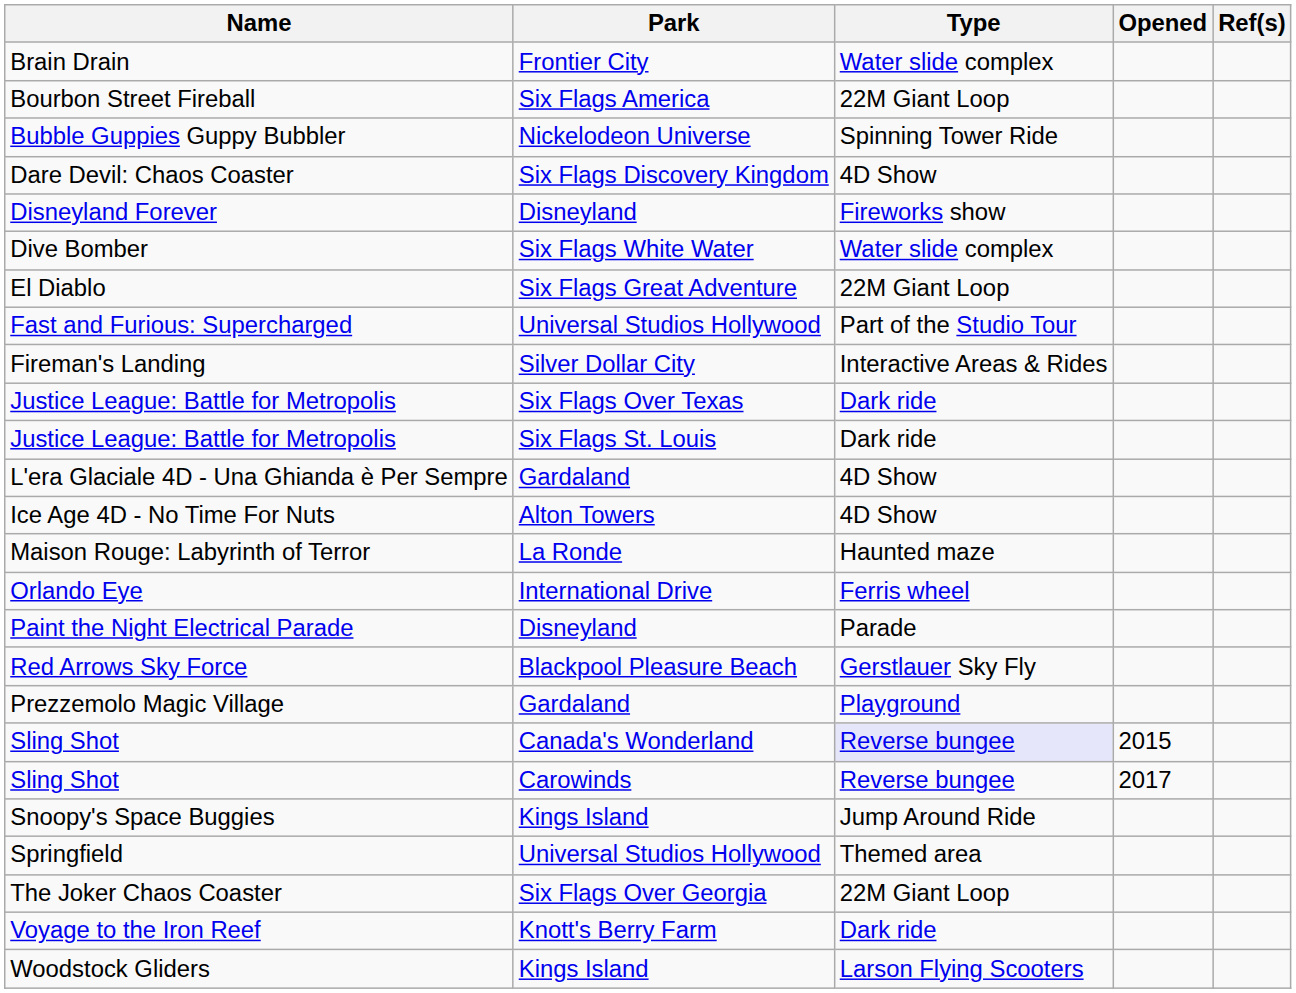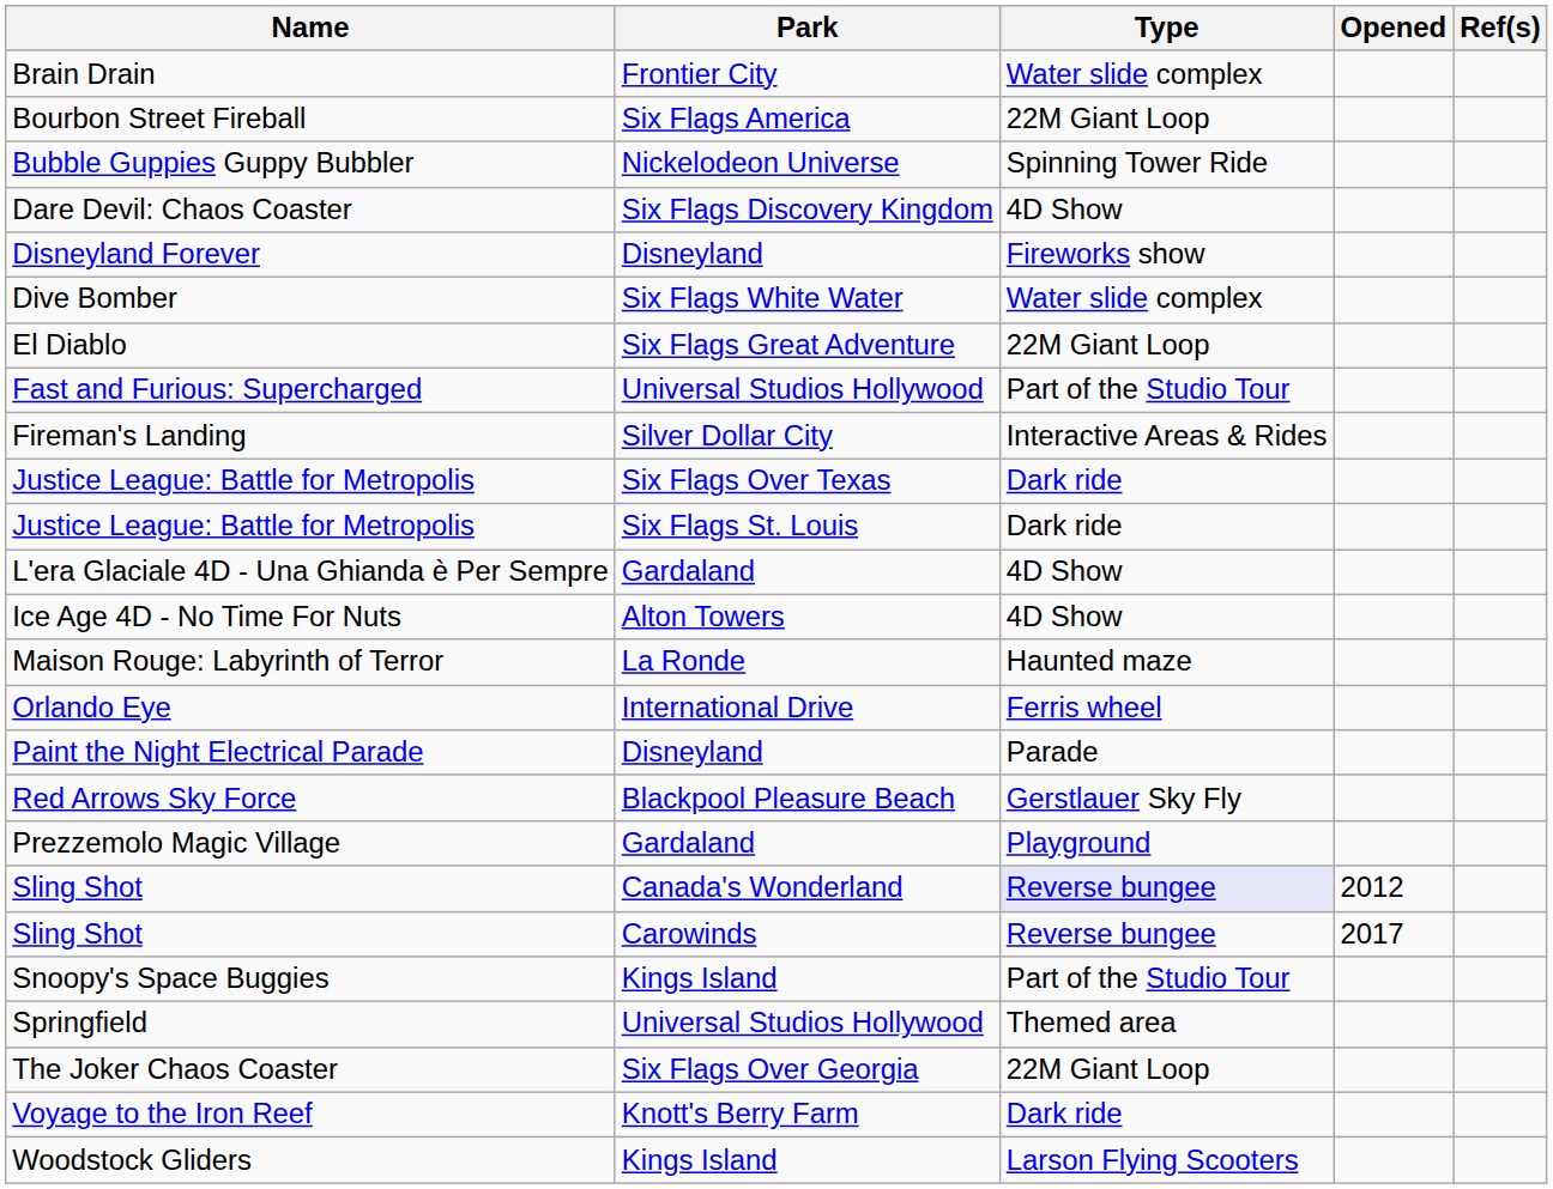 <table class="wikitable sortable">
 <tr>
 <th>Name</th>
 <th>Park</th>
 <th>Type</th>
 <th>Opened</th>
 <th class="unsortable">Ref(s)</th>
 </tr>
 <tr>
 <td>Brain Drain</td>
 <td><a href='#'>Frontier City</a></td>
 <td><a href='#'>Water slide</a> complex</td>
 <td></td>
 <td></td>
 </tr>
 <tr>
 <td>Bourbon Street Fireball</td>
 <td><a href='#'>Six Flags America</a></td>
 <td>22M Giant Loop</td>
 <td></td>
 <td></td>
 </tr>
 <tr>
 <td><a href='#'>Bubble Guppies</a> Guppy Bubbler</td>
 <td><a href='#'>Nickelodeon Universe</a></td>
 <td>Spinning Tower Ride</td>
 <td></td>
 <td></td>
 </tr>
 <tr>
 <td>Dare Devil: Chaos Coaster</td>
 <td><a href='#'>Six Flags Discovery Kingdom</a></td>
 <td>4D Show</td>
 <td></td>
 <td></td>
 </tr>
 <tr>
 <td><a href='#'>Disneyland Forever</a></td>
 <td><a href='#'>Disneyland</a></td>
 <td><a href='#'>Fireworks</a> show</td>
 <td></td>
 <td></td>
 </tr>
 <tr>
 <td>Dive Bomber</td>
 <td><a href='#'>Six Flags White Water</a></td>
 <td><a href='#'>Water slide</a> complex</td>
 <td></td>
 <td></td>
 </tr>
 <tr>
 <td>El Diablo</td>
 <td><a href='#'>Six Flags Great Adventure</a></td>
 <td>22M Giant Loop</td>
 <td></td>
 <td></td>
 </tr>
 <tr>
 <td><a href='#'>Fast and Furious: Supercharged</a></td>
 <td><a href='#'>Universal Studios Hollywood</a></td>
 <td>Part of the <a href='#'>Studio Tour</a></td>
 <td></td>
 <td></td>
 </tr>
 <tr>
 <td>Fireman's Landing</td>
 <td><a href='#'>Silver Dollar City</a></td>
 <td>Interactive Areas & Rides</td>
 <td></td>
 <td></td>
 </tr>
 <tr>
 <td><a href='#'>Justice League: Battle for Metropolis</a></td>
 <td><a href='#'>Six Flags Over Texas</a></td>
 <td><a href='#'>Dark ride</a></td>
 <td></td>
 <td></td>
 </tr>
 <tr>
 <td><a href='#'>Justice League: Battle for Metropolis</a></td>
 <td><a href='#'>Six Flags St. Louis</a></td>
 <td>Dark ride</td>
 <td></td>
 <td></td>
 </tr>
 <tr>
 <td>L'era Glaciale 4D - Una Ghianda è Per Sempre</td>
 <td><a href='#'>Gardaland</a></td>
 <td>4D Show</td>
 <td></td>
 <td></td>
 </tr>
 <tr>
 <td>Ice Age 4D - No Time For Nuts</td>
 <td><a href='#'>Alton Towers</a></td>
 <td>4D Show</td>
 <td></td>
 <td></td>
 </tr>
 <tr>
 <td>Maison Rouge: Labyrinth of Terror</td>
 <td><a href='#'>La Ronde</a></td>
 <td>Haunted maze</td>
 <td></td>
 <td></td>
 </tr>
 <tr>
 <td><a href='#'>Orlando Eye</a></td>
 <td><a href='#'>International Drive</a></td>
 <td><a href='#'>Ferris wheel</a></td>
 <td></td>
 <td></td>
 </tr>
 <tr>
 <td><a href='#'>Paint the Night Electrical Parade</a></td>
 <td><a href='#'>Disneyland</a></td>
 <td>Parade</td>
 <td></td>
 <td></td>
 </tr>
 <tr>
 <td><a href='#'>Red Arrows Sky Force</a></td>
 <td><a href='#'>Blackpool Pleasure Beach</a></td>
 <td><a href='#'>Gerstlauer</a> Sky Fly</td>
 <td></td>
 <td></td>
 </tr>
 <tr>
 <td>Prezzemolo Magic Village</td>
 <td><a href='#'>Gardaland</a></td>
 <td><a href='#'>Playground</a></td>
 <td></td>
 <td></td>
 </tr>
 <tr>
 <td><a href='#'>Sling Shot</a></td>
 <td><a href='#'>Canada's Wonderland</a></td>
 <td style="background: lavender;"><a href='#'>Reverse bungee</a></td>
-<td>2015</td>
+<td>2012</td>
 <td></td>
 </tr>
 <tr>
 <td><a href='#'>Sling Shot</a></td>
 <td><a href='#'>Carowinds</a></td>
 <td><a href='#'>Reverse bungee</a></td>
 <td>2017</td>
 <td></td>
 </tr>
 <tr>
 <td>Snoopy's Space Buggies</td>
 <td><a href='#'>Kings Island</a></td>
-<td>Jump Around Ride</td>
+<td>Part of the <a href='#'>Studio Tour</a></td>
 <td></td>
 <td></td>
 </tr>
 <tr>
 <td>Springfield</td>
 <td><a href='#'>Universal Studios Hollywood</a></td>
 <td>Themed area</td>
 <td></td>
 <td></td>
 </tr>
 <tr>
 <td>The Joker Chaos Coaster</td>
 <td><a href='#'>Six Flags Over Georgia</a></td>
 <td>22M Giant Loop</td>
 <td></td>
 <td></td>
 </tr>
 <tr>
 <td><a href='#'>Voyage to the Iron Reef</a></td>
 <td><a href='#'>Knott's Berry Farm</a></td>
 <td><a href='#'>Dark ride</a></td>
 <td></td>
 <td></td>
 </tr>
 <tr>
 <td>Woodstock Gliders</td>
 <td><a href='#'>Kings Island</a></td>
 <td><a href='#'>Larson Flying Scooters</a></td>
 <td></td>
 <td></td>
 </tr>
 </table>
